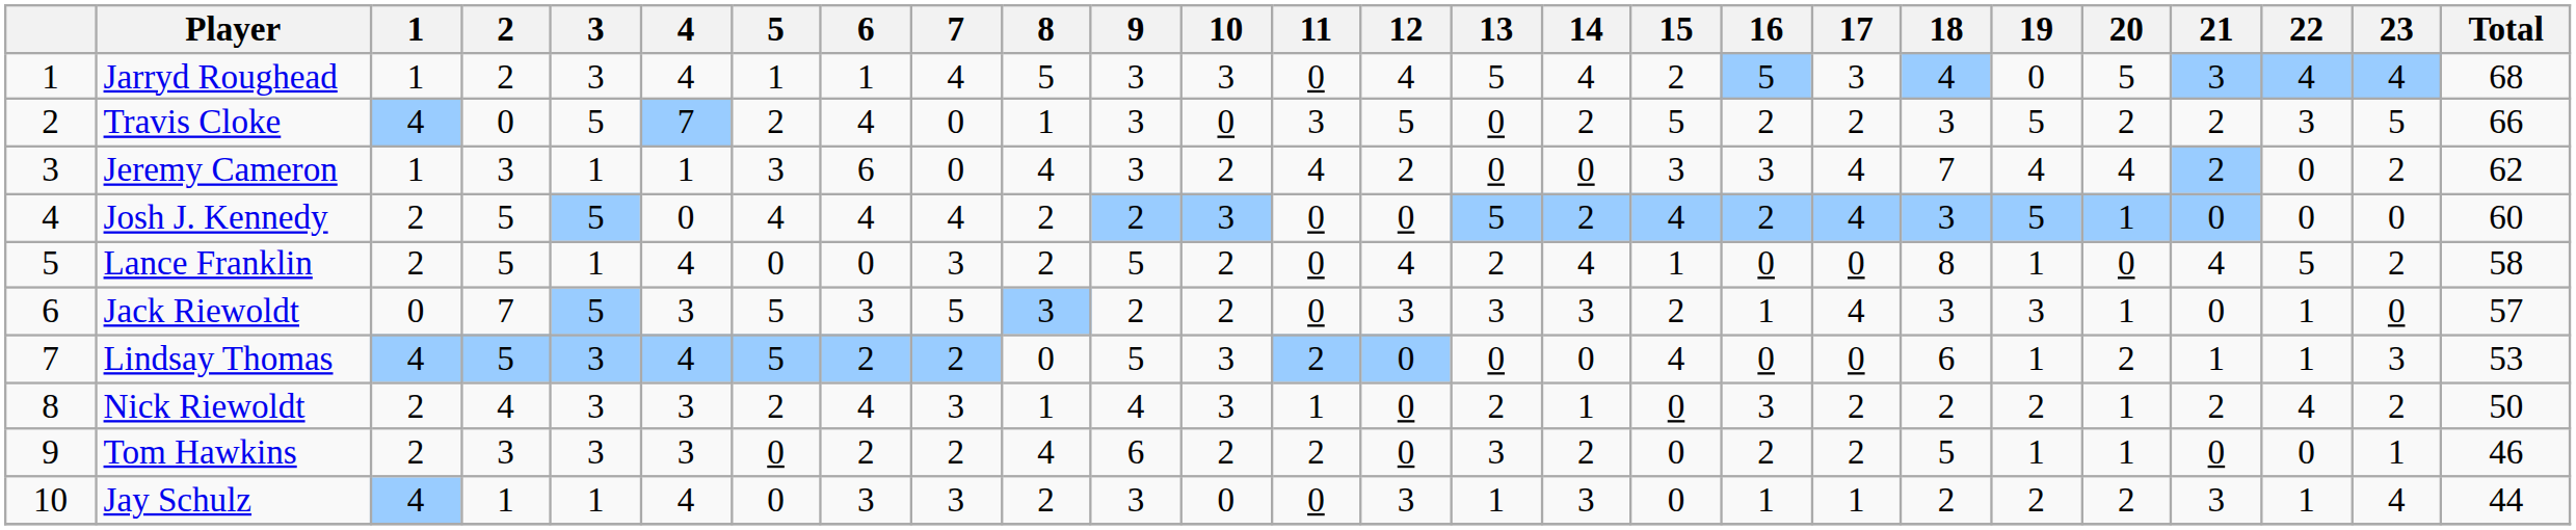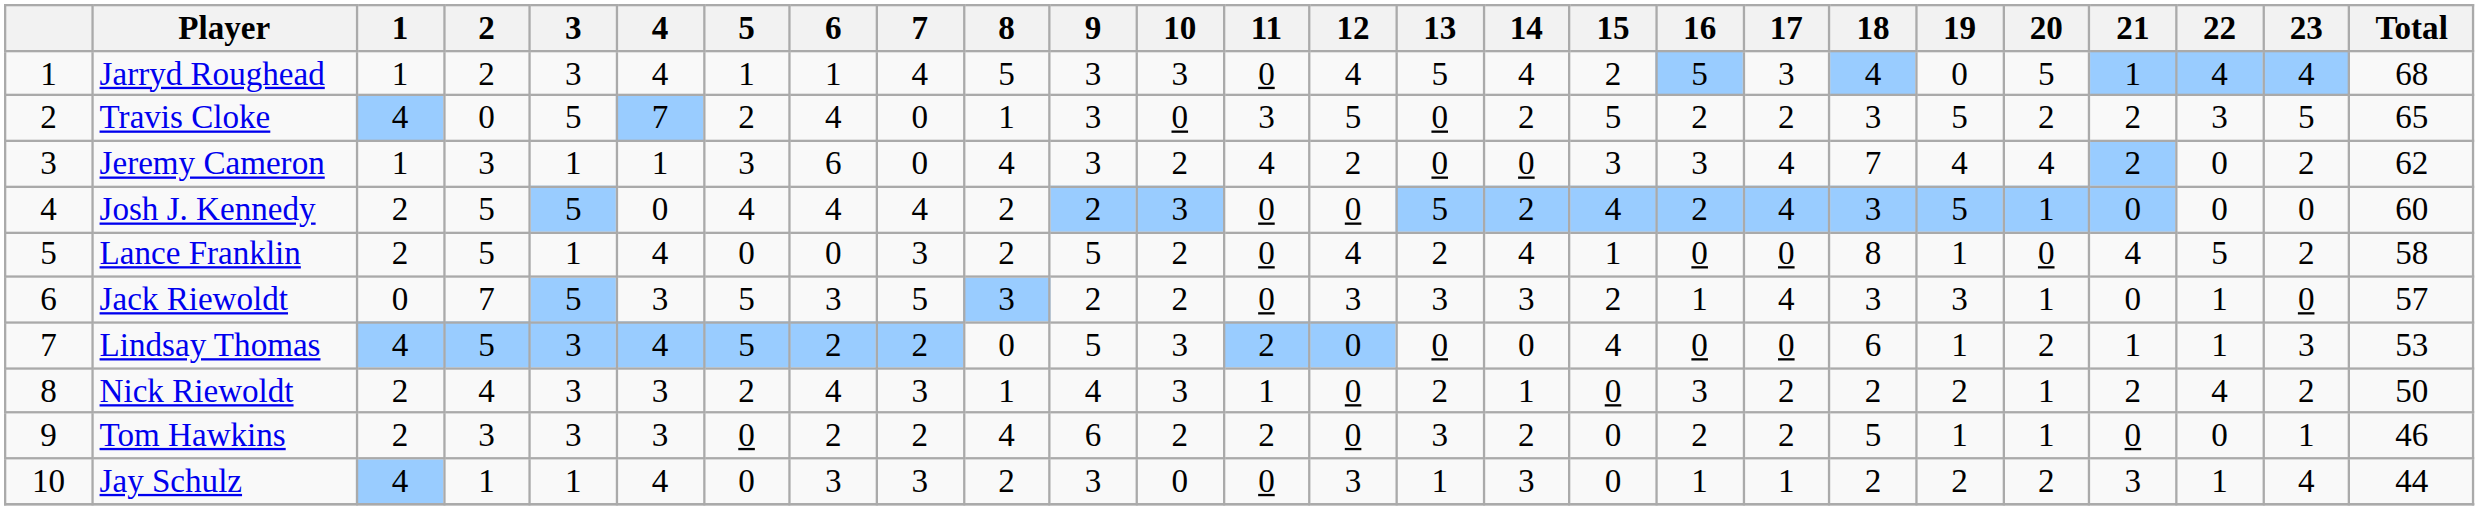 <table class="wikitable nowraplinks" style="text-align:center; line-height: 90%; font-size:90%;" width=85%>
 <tr>
 <th width=20 abbr="Position"></th>
 <th width=75px>Player</th>
 <th width=20 abbr="Round 1">1</th>
 <th width=20 abbr="Round 2">2</th>
 <th width=20 abbr="Round 3">3</th>
 <th width=20 abbr="Round 4">4</th>
 <th width=20 abbr="Round 5">5</th>
 <th width=20 abbr="Round 6">6</th>
 <th width=20 abbr="Round 7">7</th>
 <th width=20 abbr="Round 8">8</th>
 <th width=20 abbr="Round 9">9</th>
 <th width=20 abbr="Round 10">10</th>
 <th width=20 abbr="Round 11">11</th>
 <th width=20 abbr="Round 12">12</th>
 <th width=20 abbr="Round 13">13</th>
 <th width=20 abbr="Round 14">14</th>
 <th width=20 abbr="Round 15">15</th>
 <th width=20 abbr="Round 16">16</th>
 <th width=20 abbr="Round 17">17</th>
 <th width=20 abbr="Round 18">18</th>
 <th width=20 abbr="Round 19">19</th>
 <th width=20 abbr="Round 20">20</th>
 <th width=20 abbr="Round 21">21</th>
 <th width=20 abbr="Round 22">22</th>
 <th width=20 abbr="Round 23">23</th>
 <th width=20 abbr="Total">Total</th>
 </tr>
 <tr>
 <td>1</td>
 <td style="text-align:left;"><a href='#'>Jarryd Roughead</a></td>
 <td>1</td>
 <td>2</td>
 <td>3</td>
 <td>4</td>
 <td>1</td>
 <td>1</td>
 <td>4</td>
 <td>5</td>
 <td>3</td>
 <td>3</td>
 <td><u>0</u></td>
 <td>4</td>
 <td>5</td>
 <td>4</td>
 <td>2</td>
 <td style="background:#99ccff;">5</td>
 <td>3</td>
 <td style="background:#99ccff;">4</td>
 <td>0</td>
 <td>5</td>
-<td style="background:#99ccff;">3</td>
+<td style="background:#99ccff;">1</td>
 <td style="background:#99ccff;">4</td>
 <td style="background:#99ccff;">4</td>
 <td>68</td>
 </tr>
 <tr>
 <td>2</td>
 <td style="text-align:left;"><a href='#'>Travis Cloke</a></td>
 <td style="background:#99ccff;">4</td>
 <td>0</td>
 <td>5</td>
 <td style="background:#99ccff;">7</td>
 <td>2</td>
 <td>4</td>
 <td>0</td>
 <td>1</td>
 <td>3</td>
 <td><u>0</u></td>
 <td>3</td>
 <td>5</td>
 <td><u>0</u></td>
 <td>2</td>
 <td>5</td>
 <td>2</td>
 <td>2</td>
 <td>3</td>
 <td>5</td>
 <td>2</td>
 <td>2</td>
 <td>3</td>
 <td>5</td>
-<td>66</td>
+<td>65</td>
 </tr>
 <tr>
 <td>3</td>
 <td style="text-align:left;"><a href='#'>Jeremy Cameron</a></td>
 <td>1</td>
 <td>3</td>
 <td>1</td>
 <td>1</td>
 <td>3</td>
 <td>6</td>
 <td>0</td>
 <td>4</td>
 <td>3</td>
 <td>2</td>
 <td>4</td>
 <td>2</td>
 <td><u>0</u></td>
 <td><u>0</u></td>
 <td>3</td>
 <td>3</td>
 <td>4</td>
 <td>7</td>
 <td>4</td>
 <td>4</td>
 <td style="background:#99ccff;">2</td>
 <td>0</td>
 <td>2</td>
 <td>62</td>
 </tr>
 <tr>
 <td>4</td>
 <td style="text-align:left;"><a href='#'>Josh J. Kennedy</a></td>
 <td>2</td>
 <td>5</td>
 <td style="background:#99ccff;">5</td>
 <td>0</td>
 <td>4</td>
 <td>4</td>
 <td>4</td>
 <td>2</td>
 <td style="background:#99ccff;">2</td>
 <td style="background:#99ccff;">3</td>
 <td><u>0</u></td>
 <td><u>0</u></td>
 <td style="background:#99ccff;">5</td>
 <td style="background:#99ccff;">2</td>
 <td style="background:#99ccff;">4</td>
 <td style="background:#99ccff;">2</td>
 <td style="background:#99ccff;">4</td>
 <td style="background:#99ccff;">3</td>
 <td style="background:#99ccff;">5</td>
 <td style="background:#99ccff;">1</td>
 <td style="background:#99ccff;">0</td>
 <td>0</td>
 <td>0</td>
 <td>60</td>
 </tr>
 <tr>
 <td>5</td>
 <td style="text-align:left;"><a href='#'>Lance Franklin</a></td>
 <td>2</td>
 <td>5</td>
 <td>1</td>
 <td>4</td>
 <td>0</td>
 <td>0</td>
 <td>3</td>
 <td>2</td>
 <td>5</td>
 <td>2</td>
 <td><u>0</u></td>
 <td>4</td>
 <td>2</td>
 <td>4</td>
 <td>1</td>
 <td><u>0</u></td>
 <td><u>0</u></td>
 <td>8</td>
 <td>1</td>
 <td><u>0</u></td>
 <td>4</td>
 <td>5</td>
 <td>2</td>
 <td>58</td>
 </tr>
 <tr>
 <td>6</td>
 <td style="text-align:left;"><a href='#'>Jack Riewoldt</a></td>
 <td>0</td>
 <td>7</td>
 <td style="background:#99ccff;">5</td>
 <td>3</td>
 <td>5</td>
 <td>3</td>
 <td>5</td>
 <td style="background:#99ccff;">3</td>
 <td>2</td>
 <td>2</td>
 <td><u>0</u></td>
 <td>3</td>
 <td>3</td>
 <td>3</td>
 <td>2</td>
 <td>1</td>
 <td>4</td>
 <td>3</td>
 <td>3</td>
 <td>1</td>
 <td>0</td>
 <td>1</td>
 <td><u>0</u></td>
 <td>57</td>
 </tr>
 <tr>
 <td>7</td>
 <td style="text-align:left;"><a href='#'>Lindsay Thomas</a></td>
 <td style="background:#99ccff;">4</td>
 <td style="background:#99ccff;">5</td>
 <td style="background:#99ccff;">3</td>
 <td style="background:#99ccff;">4</td>
 <td style="background:#99ccff;">5</td>
 <td style="background:#99ccff;">2</td>
 <td style="background:#99ccff;">2</td>
 <td>0</td>
 <td>5</td>
 <td>3</td>
 <td style="background:#99ccff;">2</td>
 <td style="background:#99ccff;">0</td>
 <td><u>0</u></td>
 <td>0</td>
 <td>4</td>
 <td><u>0</u></td>
 <td><u>0</u></td>
 <td>6</td>
 <td>1</td>
 <td>2</td>
 <td>1</td>
 <td>1</td>
 <td>3</td>
 <td>53</td>
 </tr>
 <tr>
 <td>8</td>
 <td style="text-align:left;"><a href='#'>Nick Riewoldt</a></td>
 <td>2</td>
 <td>4</td>
 <td>3</td>
 <td>3</td>
 <td>2</td>
 <td>4</td>
 <td>3</td>
 <td>1</td>
 <td>4</td>
 <td>3</td>
 <td>1</td>
 <td><u>0</u></td>
 <td>2</td>
 <td>1</td>
 <td><u>0</u></td>
 <td>3</td>
 <td>2</td>
 <td>2</td>
 <td>2</td>
 <td>1</td>
 <td>2</td>
 <td>4</td>
 <td>2</td>
 <td>50</td>
 </tr>
 <tr>
 <td>9</td>
 <td style="text-align:left;"><a href='#'>Tom Hawkins</a></td>
 <td>2</td>
 <td>3</td>
 <td>3</td>
 <td>3</td>
 <td><u>0</u></td>
 <td>2</td>
 <td>2</td>
 <td>4</td>
 <td>6</td>
 <td>2</td>
 <td>2</td>
 <td><u>0</u></td>
 <td>3</td>
 <td>2</td>
 <td>0</td>
 <td>2</td>
 <td>2</td>
 <td>5</td>
 <td>1</td>
 <td>1</td>
 <td><u>0</u></td>
 <td>0</td>
 <td>1</td>
 <td>46</td>
 </tr>
 <tr>
 <td>10</td>
 <td style="text-align:left;"><a href='#'>Jay Schulz</a></td>
 <td style="background:#99ccff;">4</td>
 <td>1</td>
 <td>1</td>
 <td>4</td>
 <td>0</td>
 <td>3</td>
 <td>3</td>
 <td>2</td>
 <td>3</td>
 <td>0</td>
 <td><u>0</u></td>
 <td>3</td>
 <td>1</td>
 <td>3</td>
 <td>0</td>
 <td>1</td>
 <td>1</td>
 <td>2</td>
 <td>2</td>
 <td>2</td>
 <td>3</td>
 <td>1</td>
 <td>4</td>
 <td>44</td>
 </tr>
 <tr>
 </tr>
 </table>
